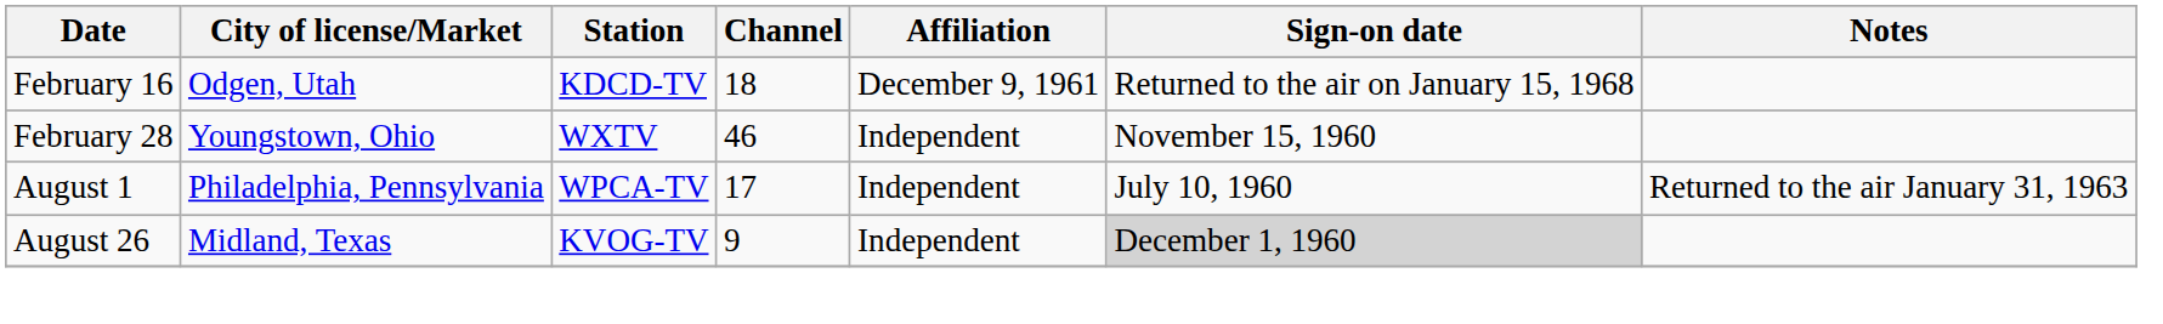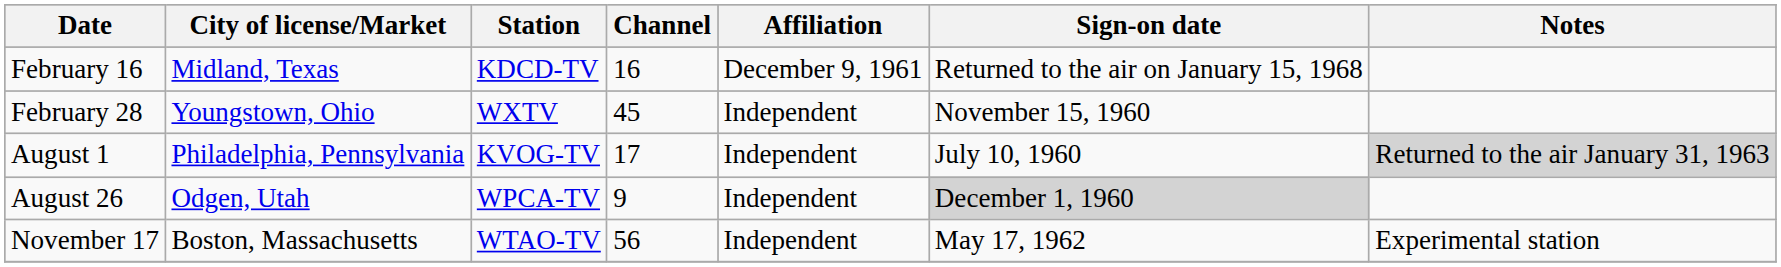 <table class="wikitable sortable">
 <tr>
 <th>Date</th>
 <th>City of license/Market</th>
 <th>Station</th>
 <th>Channel</th>
 <th>Affiliation</th>
 <th>Sign-on date</th>
 <th>Notes</th>
 </tr>
 <tr>
 <td>February 16</td>
-<td><a href='#'>Odgen, Utah</a></td>
+<td><a href='#'>Midland, Texas</a></td>
 <td><a href='#'>KDCD-TV</a></td>
-<td>18</td>
+<td>16</td>
 <td>December 9, 1961</td>
 <td>Returned to the air on January 15, 1968</td>
 </tr>
 <tr>
 <td>February 28</td>
 <td><a href='#'>Youngstown, Ohio</a></td>
 <td><a href='#'>WXTV</a></td>
-<td>46</td>
+<td>45</td>
 <td>Independent</td>
 <td>November 15, 1960</td>
 <td></td>
 </tr>
 <tr>
 <td>August 1</td>
 <td><a href='#'>Philadelphia, Pennsylvania</a></td>
-<td><a href='#'>WPCA-TV</a></td>
+<td><a href='#'>KVOG-TV</a></td>
 <td>17</td>
 <td>Independent</td>
 <td>July 10, 1960</td>
-<td>Returned to the air January 31, 1963</td>
+<td style="background: lightgrey;">Returned to the air January 31, 1963</td>
 </tr>
 <tr>
 <td>August 26</td>
-<td><a href='#'>Midland, Texas</a></td>
-<td><a href='#'>KVOG-TV</a></td>
+<td><a href='#'>Odgen, Utah</a></td>
+<td><a href='#'>WPCA-TV</a></td>
 <td>9</td>
 <td>Independent</td>
 <td style="background: lightgrey;">December 1, 1960</td>
 <td></td>
 </tr>
 <tr>
+<td>November 17</td>
+<td>Boston, Massachusetts</td>
+<td><a href='#'>WTAO-TV</a></td>
+<td>56</td>
+<td>Independent</td>
+<td>May 17, 1962</td>
+<td>Experimental station</td>
+</tr>
+<tr>
 </tr>
 </table>
